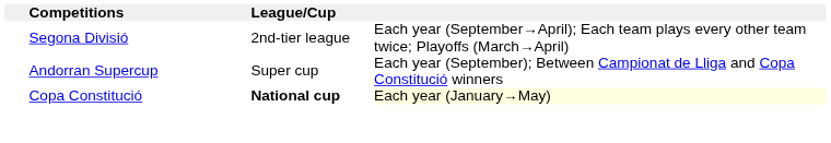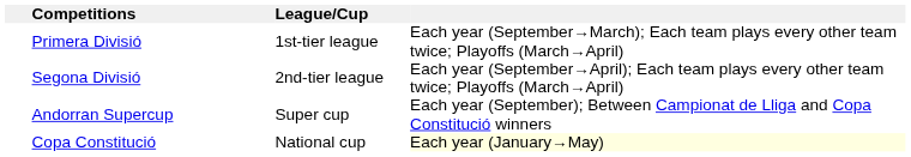 <table width="100%" cellspacing="0" cellpadding="0">
 <tr bgcolor="F0F0F0">
 <th width="3%" align="left"></th>
 <th width="27%" align="left">Competitions</th>
 <th width="15%" align="left">League/Cup</th>
 <th width="55%" align="left"></th>
+</tr>
+<tr>
+<td></td>
+<td><a href='#'>Primera Divisió</a></td>
+<td>1st-tier league</td>
+<td>Each year (September→March); Each team plays every other team twice; Playoffs (March→April)</td>
 </tr>
 <tr>
 <td></td>
 <td><a href='#'>Segona Divisió</a></td>
 <td>2nd-tier league</td>
 <td>Each year (September→April); Each team plays every other team twice; Playoffs (March→April)</td>
 </tr>
 <tr>
 <td></td>
 <td><a href='#'>Andorran Supercup</a></td>
 <td>Super cup</td>
 <td>Each year (September); Between <a href='#'>Campionat de Lliga</a> and <a href='#'>Copa Constitució</a> winners</td>
 </tr>
 <tr>
 <td></td>
 <td><a href='#'>Copa Constitució</a></td>
-<td><strong>National cup</strong></td>
+<td>National cup</td>
 <td style="background: lightyellow;">Each year (January→May)</td>
 </tr>
 </table>
